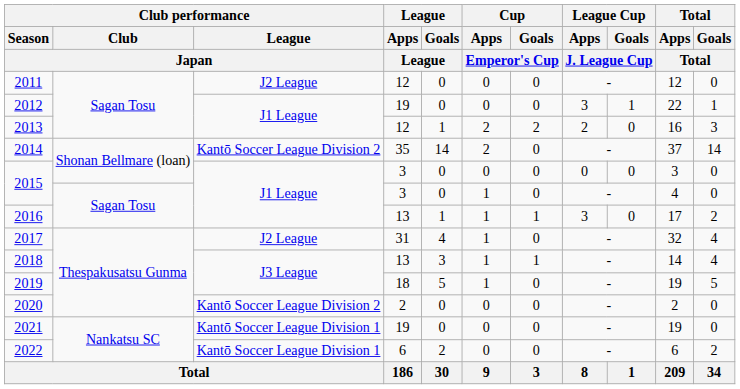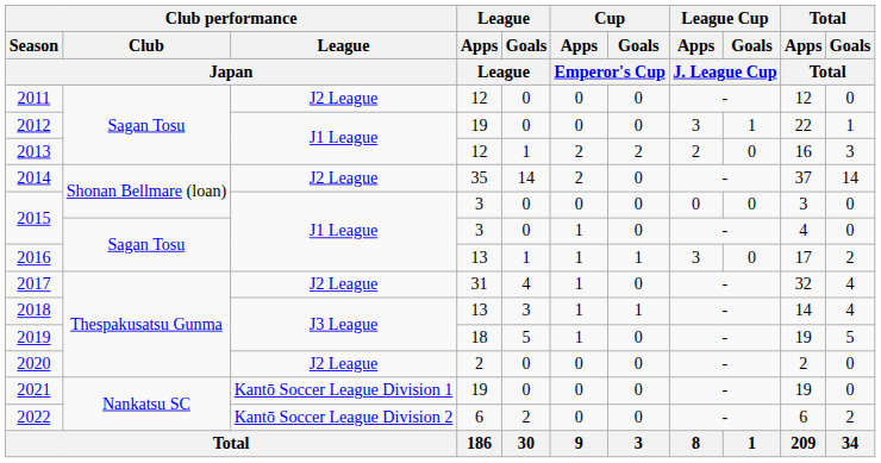 <table class="wikitable" style="text-align:center;">
 <tr>
 <th colspan=3>Club performance</th>
 <th colspan=2>League</th>
 <th colspan=2>Cup</th>
 <th colspan=2>League Cup</th>
 <th colspan=2>Total</th>
 </tr>
 <tr>
 <th>Season</th>
 <th>Club</th>
 <th>League</th>
 <th>Apps</th>
 <th>Goals</th>
 <th>Apps</th>
 <th>Goals</th>
 <th>Apps</th>
 <th>Goals</th>
 <th>Apps</th>
 <th>Goals</th>
 </tr>
 <tr>
 <th colspan=3>Japan</th>
 <th colspan=2>League</th>
 <th colspan=2><a href='#'>Emperor's Cup</a></th>
 <th colspan=2><a href='#'>J. League Cup</a></th>
 <th colspan=2>Total</th>
 </tr>
 <tr>
 <td><a href='#'>2011</a></td>
 <td rowspan="3"><a href='#'>Sagan Tosu</a></td>
 <td><a href='#'>J2 League</a></td>
 <td>12</td>
 <td>0</td>
 <td>0</td>
 <td>0</td>
 <td colspan="2">-</td>
 <td>12</td>
 <td>0</td>
 </tr>
 <tr>
 <td><a href='#'>2012</a></td>
 <td rowspan="2"><a href='#'>J1 League</a></td>
 <td>19</td>
 <td>0</td>
 <td>0</td>
 <td>0</td>
 <td>3</td>
 <td>1</td>
 <td>22</td>
 <td>1</td>
 </tr>
 <tr>
 <td><a href='#'>2013</a></td>
 <td>12</td>
 <td>1</td>
 <td>2</td>
 <td>2</td>
 <td>2</td>
 <td>0</td>
 <td>16</td>
 <td>3</td>
 </tr>
 <tr>
 <td><a href='#'>2014</a></td>
 <td rowspan="2"><a href='#'>Shonan Bellmare</a> (loan)</td>
-<td><a href='#'>Kantō Soccer League Division 2</a></td>
+<td><a href='#'>J2 League</a></td>
 <td>35</td>
 <td>14</td>
 <td>2</td>
 <td>0</td>
 <td colspan="2">-</td>
 <td>37</td>
 <td>14</td>
 </tr>
 <tr>
 <td rowspan="2"><a href='#'>2015</a></td>
 <td rowspan="3"><a href='#'>J1 League</a></td>
 <td>3</td>
 <td>0</td>
 <td>0</td>
 <td>0</td>
 <td>0</td>
 <td>0</td>
 <td>3</td>
 <td>0</td>
 </tr>
 <tr>
 <td rowspan="2"><a href='#'>Sagan Tosu</a></td>
 <td>3</td>
 <td>0</td>
 <td>1</td>
 <td>0</td>
 <td colspan="2">-</td>
 <td>4</td>
 <td>0</td>
 </tr>
 <tr>
 <td><a href='#'>2016</a></td>
 <td>13</td>
 <td>1</td>
 <td>1</td>
 <td>1</td>
 <td>3</td>
 <td>0</td>
 <td>17</td>
 <td>2</td>
 </tr>
 <tr>
 <td><a href='#'>2017</a></td>
 <td rowspan="4"><a href='#'>Thespakusatsu Gunma</a></td>
 <td><a href='#'>J2 League</a></td>
 <td>31</td>
 <td>4</td>
 <td>1</td>
 <td>0</td>
 <td colspan="2">-</td>
 <td>32</td>
 <td>4</td>
 </tr>
 <tr>
 <td><a href='#'>2018</a></td>
 <td rowspan="2"><a href='#'>J3 League</a></td>
 <td>13</td>
 <td>3</td>
 <td>1</td>
 <td>1</td>
 <td colspan="2">-</td>
 <td>14</td>
 <td>4</td>
 </tr>
 <tr>
 <td><a href='#'>2019</a></td>
 <td>18</td>
 <td>5</td>
 <td>1</td>
 <td>0</td>
 <td colspan="2">-</td>
 <td>19</td>
 <td>5</td>
 </tr>
 <tr>
 <td><a href='#'>2020</a></td>
-<td><a href='#'>Kantō Soccer League Division 2</a></td>
+<td><a href='#'>J2 League</a></td>
 <td>2</td>
 <td>0</td>
 <td>0</td>
 <td>0</td>
 <td colspan="2">-</td>
 <td>2</td>
 <td>0</td>
 </tr>
 <tr>
 <td><a href='#'>2021</a></td>
 <td rowspan="2"><a href='#'>Nankatsu SC</a></td>
 <td><a href='#'>Kantō Soccer League Division 1</a></td>
 <td>19</td>
 <td>0</td>
 <td>0</td>
 <td>0</td>
 <td colspan="2">-</td>
 <td>19</td>
 <td>0</td>
 </tr>
 <tr>
 <td><a href='#'>2022</a></td>
-<td><a href='#'>Kantō Soccer League Division 1</a></td>
+<td><a href='#'>Kantō Soccer League Division 2</a></td>
 <td>6</td>
 <td>2</td>
 <td>0</td>
 <td>0</td>
 <td colspan="2">-</td>
 <td>6</td>
 <td>2</td>
 </tr>
 <tr>
 <th colspan=3>Total</th>
 <th>186</th>
 <th>30</th>
 <th>9</th>
 <th>3</th>
 <th>8</th>
 <th>1</th>
 <th>209</th>
 <th>34</th>
 </tr>
 </table>
